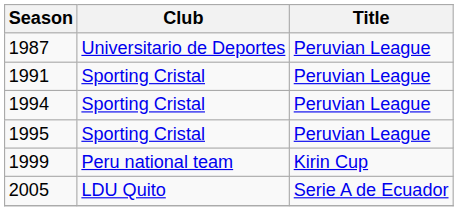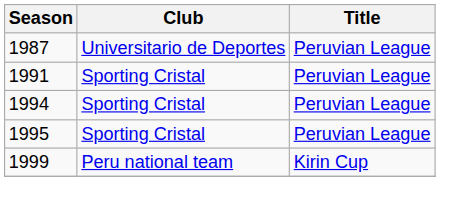 <table class="wikitable">
 <tr>
 <th>Season</th>
 <th>Club</th>
 <th>Title</th>
 </tr>
 <tr>
 <td>1987</td>
 <td><a href='#'>Universitario de Deportes</a></td>
 <td><a href='#'>Peruvian League</a></td>
 </tr>
 <tr>
 <td>1991</td>
 <td><a href='#'>Sporting Cristal</a></td>
 <td><a href='#'>Peruvian League</a></td>
 </tr>
 <tr>
 <td>1994</td>
 <td><a href='#'>Sporting Cristal</a></td>
 <td><a href='#'>Peruvian League</a></td>
 </tr>
 <tr>
 <td>1995</td>
 <td><a href='#'>Sporting Cristal</a></td>
 <td><a href='#'>Peruvian League</a></td>
 </tr>
 <tr>
 <td>1999</td>
 <td><a href='#'>Peru national team</a></td>
 <td><a href='#'>Kirin Cup</a></td>
 </tr>
 <tr>
-<td>2005</td>
-<td><a href='#'>LDU Quito</a></td>
-<td><a href='#'>Serie A de Ecuador</a></td>
-</tr>
-<tr>
 </tr>
 </table>
